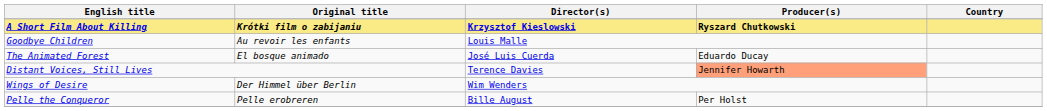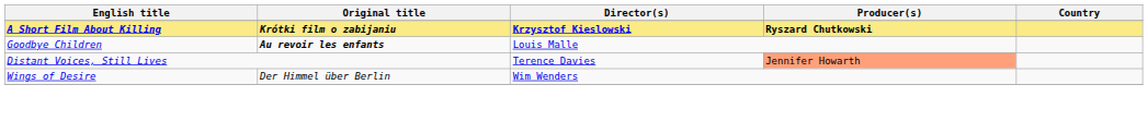 <table class="sortable wikitable" width="95%" cellpadding="5">
 <tr>
 <th width="20%">English title</th>
 <th width="20%">Original title</th>
 <th width="20%">Director(s)</th>
 <th width="20%">Producer(s)</th>
 <th width="10%">Country</th>
 </tr>
 <tr>
 </tr>
 <tr style="background:#FAEB86">
 <td><strong><em><a href='#'>A Short Film About Killing</a></em></strong></td>
 <td><strong><em>Krótki film o zabijaniu</em></strong></td>
 <td><strong><a href='#'>Krzysztof Kieslowski</a></strong></td>
 <td><strong>Ryszard Chutkowski</strong></td>
 <td></td>
 </tr>
 <tr>
 <td><em><a href='#'>Goodbye Children</a></em></td>
-<td><em>Au revoir les enfants</em></td>
+<td><strong><em>Au revoir les enfants</em></strong></td>
 <td colspan="2"><a href='#'>Louis Malle</a></td>
-<td></td>
-</tr>
-<tr>
-<td><em><a href='#'>The Animated Forest</a></em></td>
-<td><em>El bosque animado</em></td>
-<td><a href='#'>José Luis Cuerda</a></td>
-<td>Eduardo Ducay</td>
 <td></td>
 </tr>
 <tr>
 <td colspan="2"><em><a href='#'>Distant Voices, Still Lives</a></em></td>
 <td><a href='#'>Terence Davies</a></td>
 <td style="background: lightsalmon;">Jennifer Howarth</td>
 <td></td>
 </tr>
 <tr>
 <td><em><a href='#'>Wings of Desire</a></em></td>
 <td><em>Der Himmel über Berlin</em></td>
 <td colspan="2"><a href='#'>Wim Wenders</a></td>
 <td></td>
 </tr>
 <tr>
-<td><em><a href='#'>Pelle the Conqueror</a></em></td>
-<td><em>Pelle erobreren</em></td>
-<td><a href='#'>Bille August</a></td>
-<td>Per Holst</td>
-<td></td>
-</tr>
-<tr>
 </tr>
 </table>
